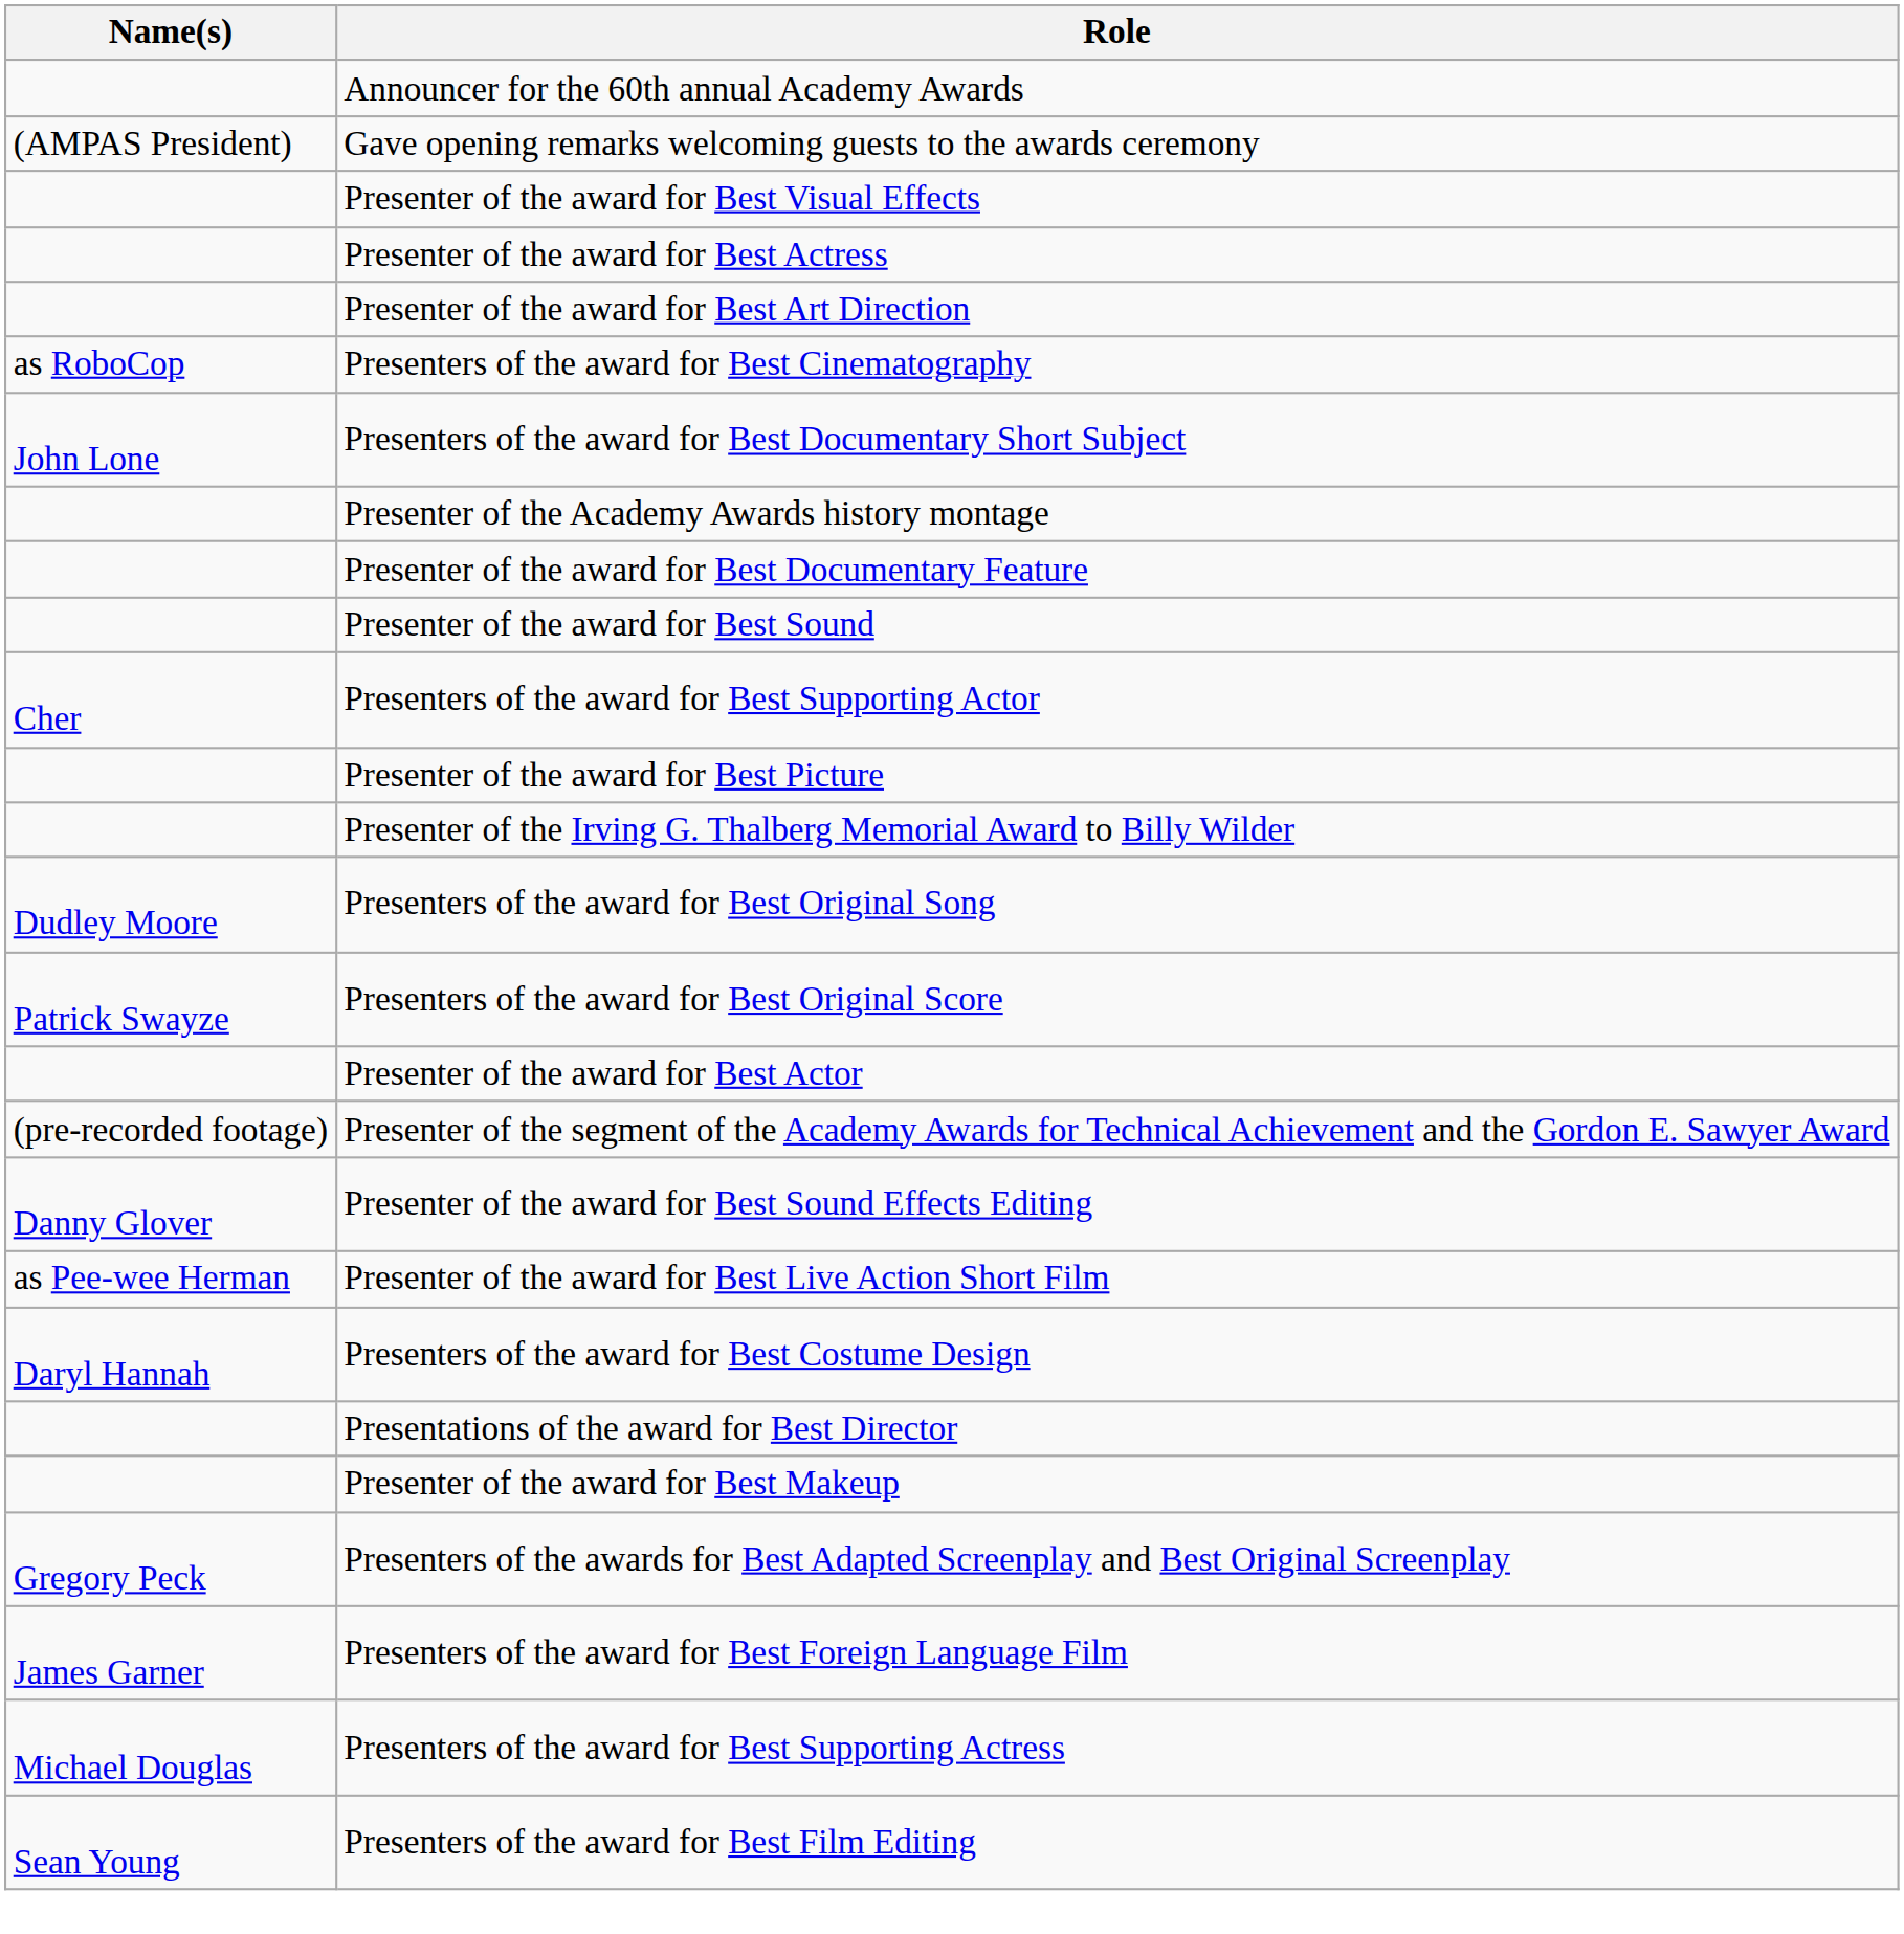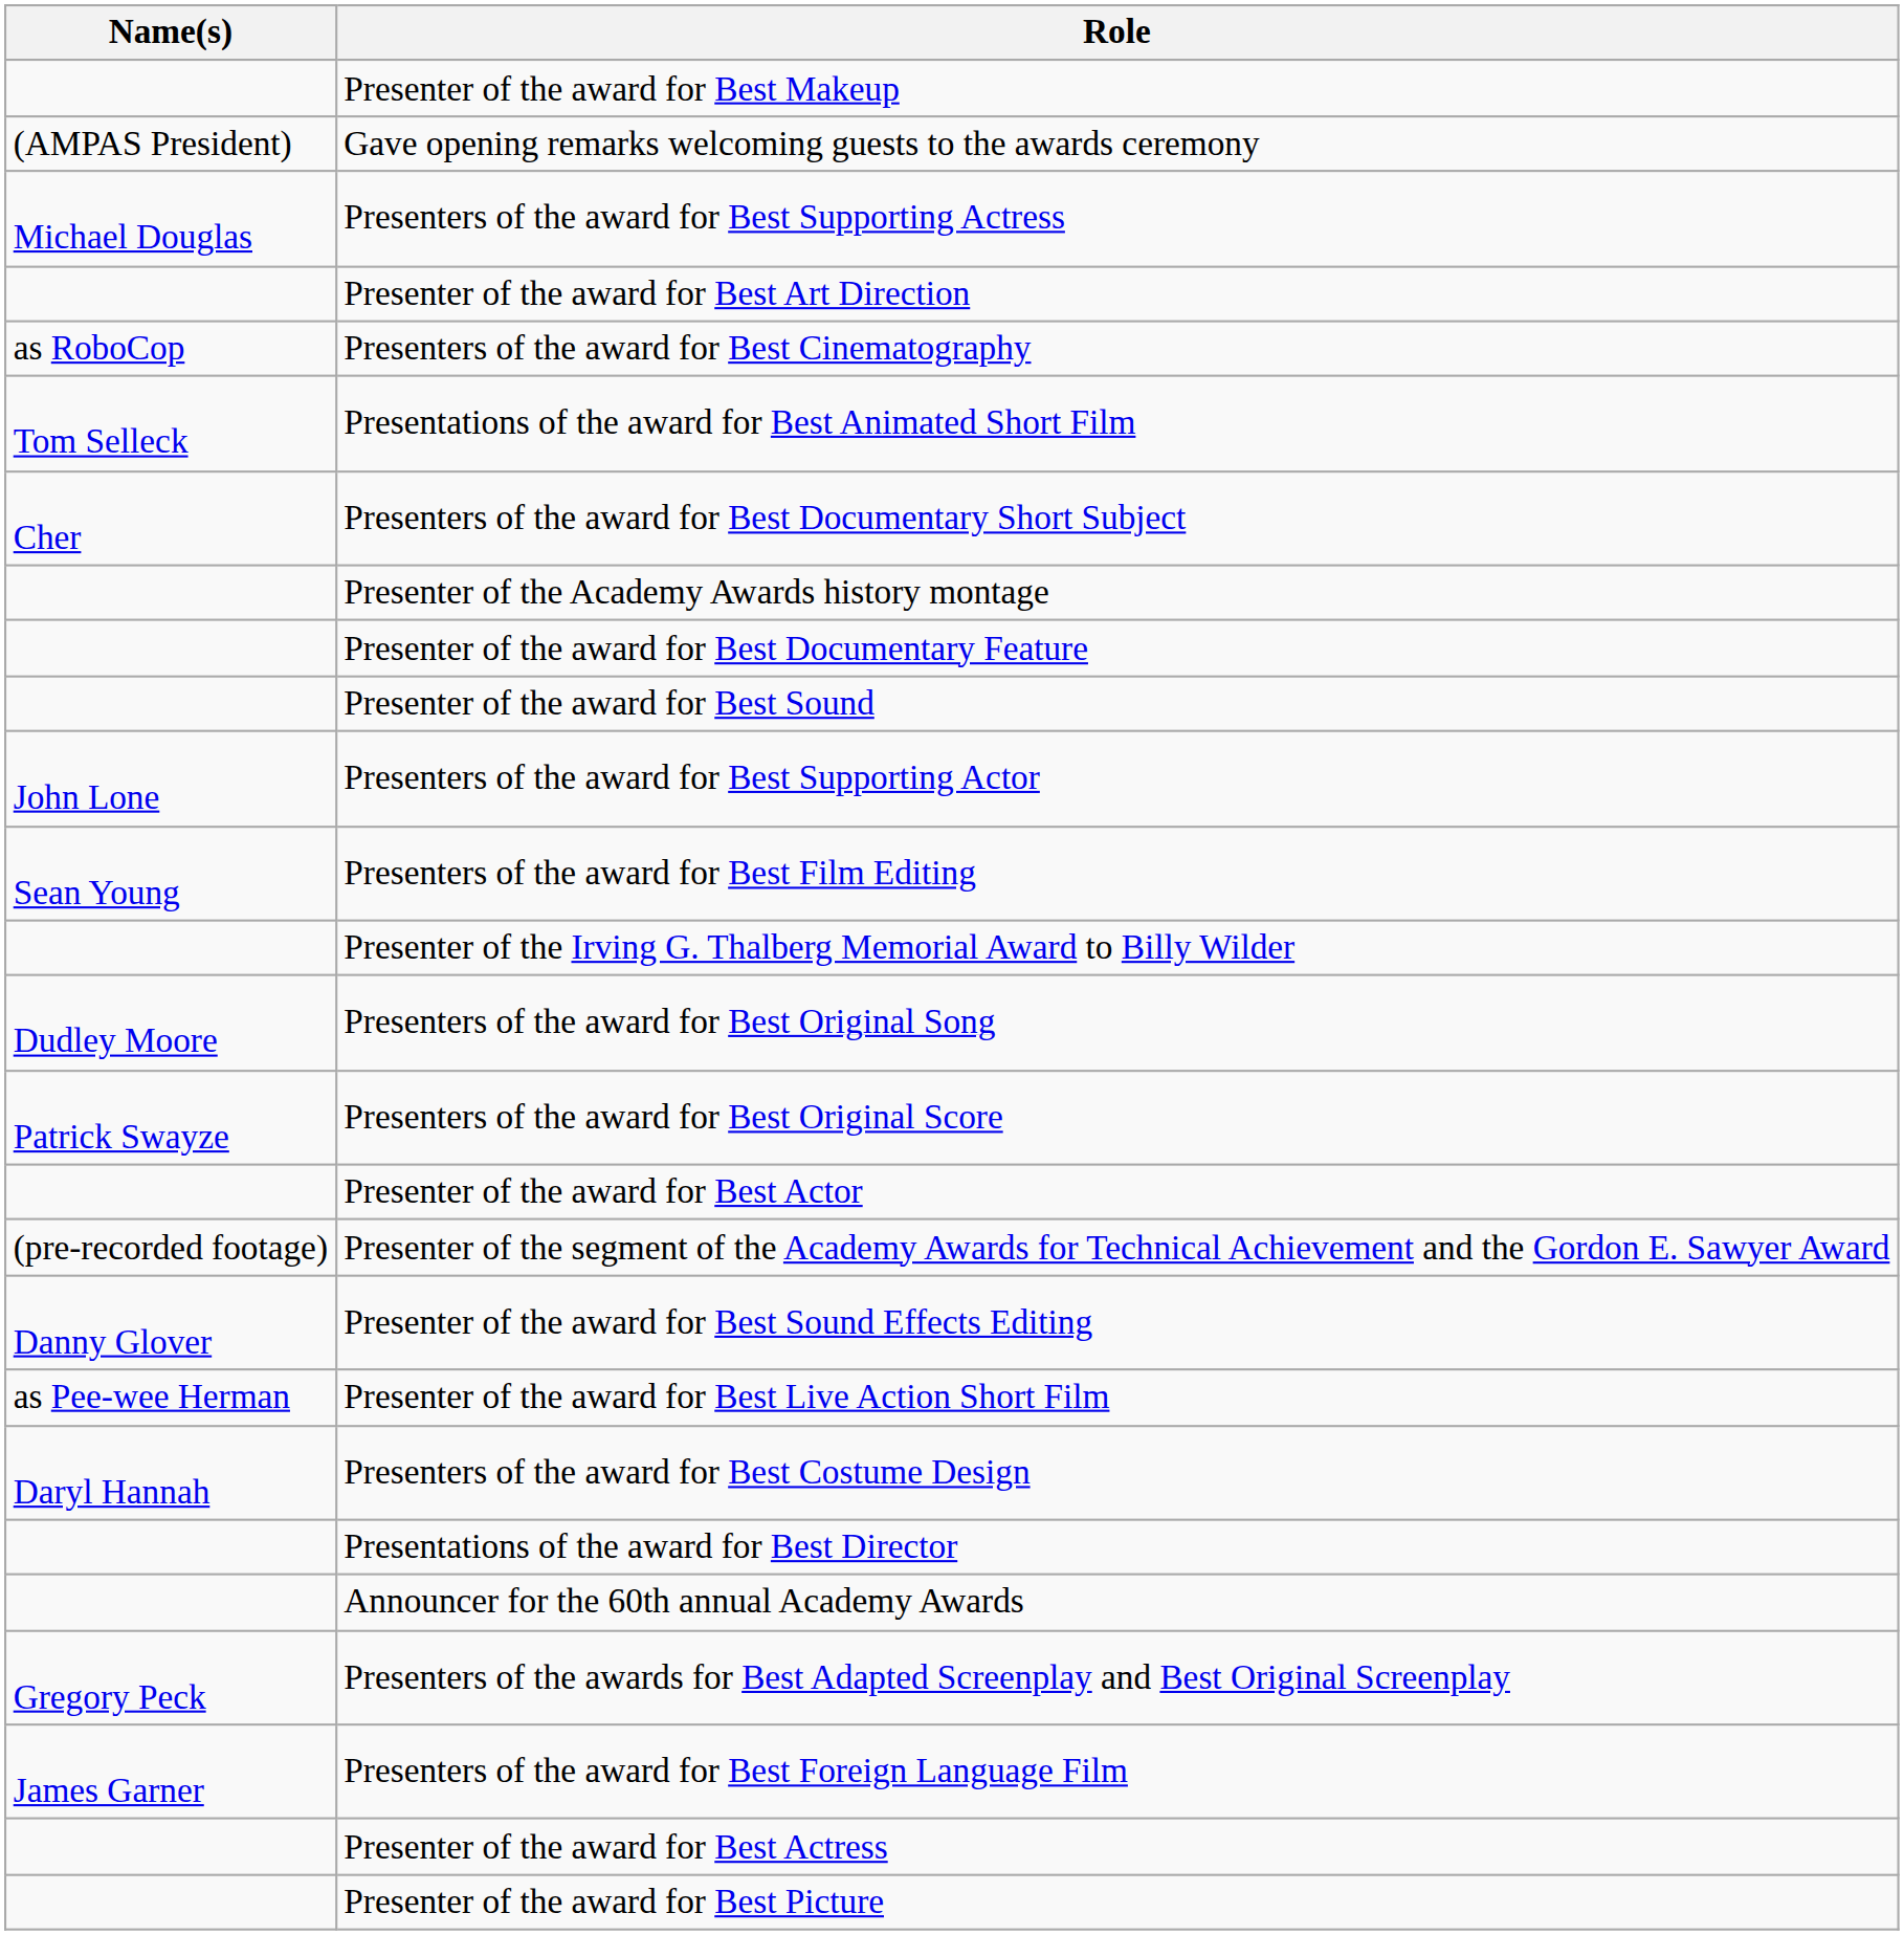 <table class="wikitable sortable">
 <tr>
 <th>Name(s)</th>
 <th>Role</th>
 </tr>
 <tr>
 <td></td>
-<td>Announcer for the 60th annual Academy Awards</td>
+<td>Presenter of the award for <a href='#'>Best Makeup</a></td>
 </tr>
 <tr>
 <td> (AMPAS President)</td>
 <td>Gave opening remarks welcoming guests to the awards ceremony</td>
 </tr>
 <tr>
-<td></td>
-<td>Presenter of the award for <a href='#'>Best Visual Effects</a></td>
-</tr>
-<tr>
-<td></td>
-<td>Presenter of the award for <a href='#'>Best Actress</a></td>
+<td><br><a href='#'>Michael Douglas</a></td>
+<td>Presenters of the award for <a href='#'>Best Supporting Actress</a></td>
 </tr>
 <tr>
 <td></td>
 <td>Presenter of the award for <a href='#'>Best Art Direction</a></td>
 </tr>
 <tr>
 <td> as <a href='#'>RoboCop</a></td>
 <td>Presenters of the award for <a href='#'>Best Cinematography</a></td>
 </tr>
 <tr>
-<td><br><a href='#'>John Lone</a></td>
+<td><br><a href='#'>Tom Selleck</a></td>
+<td>Presentations of the award for <a href='#'>Best Animated Short Film</a></td>
+</tr>
+<tr>
+<td><br><a href='#'>Cher</a></td>
 <td>Presenters of the award for <a href='#'>Best Documentary Short Subject</a></td>
 </tr>
 <tr>
 <td></td>
 <td>Presenter of the Academy Awards history montage</td>
 </tr>
 <tr>
 <td></td>
 <td>Presenter of the award for <a href='#'>Best Documentary Feature</a></td>
 </tr>
 <tr>
 <td></td>
 <td>Presenter of the award for <a href='#'>Best Sound</a></td>
 </tr>
 <tr Hosted>
-<td><br><a href='#'>Cher</a></td>
+<td><br><a href='#'>John Lone</a></td>
 <td>Presenters of the award for <a href='#'>Best Supporting Actor</a></td>
 </tr>
 <tr>
-<td></td>
-<td>Presenter of the award for <a href='#'>Best Picture</a></td>
+<td><br><a href='#'>Sean Young</a></td>
+<td>Presenters of the award for <a href='#'>Best Film Editing</a></td>
 </tr>
 <tr>
 <td></td>
 <td>Presenter of the <a href='#'>Irving G. Thalberg Memorial Award</a> to <a href='#'>Billy Wilder</a></td>
 </tr>
 <tr>
 <td><br><a href='#'>Dudley Moore</a></td>
 <td>Presenters of the award for <a href='#'>Best Original Song</a></td>
 </tr>
 <tr>
 <td><br><a href='#'>Patrick Swayze</a></td>
 <td>Presenters of the award for <a href='#'>Best Original Score</a></td>
 </tr>
 <tr>
 <td></td>
 <td>Presenter of the award for <a href='#'>Best Actor</a></td>
 </tr>
 <tr>
 <td> (pre-recorded footage)</td>
 <td>Presenter of the segment of the <a href='#'>Academy Awards for Technical Achievement</a> and the <a href='#'>Gordon E. Sawyer Award</a></td>
 </tr>
 <tr>
 <td><br><a href='#'>Danny Glover</a></td>
 <td>Presenter of the award for <a href='#'>Best Sound Effects Editing</a></td>
 </tr>
 <tr>
 <td> as <a href='#'>Pee-wee Herman</a></td>
 <td>Presenter of the award for <a href='#'>Best Live Action Short Film</a></td>
 </tr>
 <tr>
 <td><br><a href='#'>Daryl Hannah</a></td>
 <td>Presenters of the award for <a href='#'>Best Costume Design</a></td>
 </tr>
 <tr>
 <td></td>
 <td>Presentations of the award for <a href='#'>Best Director</a></td>
 </tr>
 <tr>
 <td></td>
-<td>Presenter of the award for <a href='#'>Best Makeup</a></td>
+<td>Announcer for the 60th annual Academy Awards</td>
 </tr>
 <tr>
 <td><br><a href='#'>Gregory Peck</a></td>
 <td>Presenters of the awards for <a href='#'>Best Adapted Screenplay</a> and <a href='#'>Best Original Screenplay</a></td>
 </tr>
 <tr>
 <td><br><a href='#'>James Garner</a></td>
 <td>Presenters of the award for <a href='#'>Best Foreign Language Film</a></td>
 </tr>
 <tr>
-<td><br><a href='#'>Michael Douglas</a></td>
-<td>Presenters of the award for <a href='#'>Best Supporting Actress</a></td>
+<td></td>
+<td>Presenter of the award for <a href='#'>Best Actress</a></td>
 </tr>
 <tr>
-<td><br><a href='#'>Sean Young</a></td>
-<td>Presenters of the award for <a href='#'>Best Film Editing</a></td>
+<td></td>
+<td>Presenter of the award for <a href='#'>Best Picture</a></td>
 </tr>
 </table>
